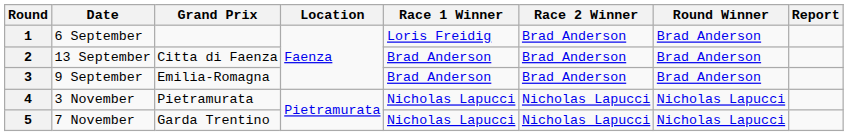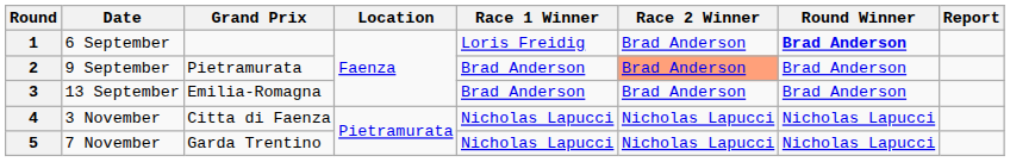 <table class="wikitable" style="font-size: 85%;">
 <tr>
 <th scope="col">Round</th>
 <th scope="col">Date</th>
 <th scope="col">Grand Prix</th>
 <th scope="col">Location</th>
 <th scope="col">Race 1 Winner</th>
 <th scope="col">Race 2 Winner</th>
 <th scope="col">Round Winner</th>
 <th scope="col">Report</th>
 </tr>
 <tr>
 <th scope="row">1</th>
 <td>6 September</td>
 <td></td>
 <td rowspan=3><a href='#'>Faenza</a></td>
 <td> <a href='#'>Loris Freidig</a></td>
 <td> <a href='#'>Brad Anderson</a></td>
-<td> <a href='#'>Brad Anderson</a></td>
+<td><strong> <a href='#'>Brad Anderson</a></strong></td>
 <td></td>
 </tr>
 <tr>
 <th scope="row">2</th>
-<td>13 September</td>
-<td> Citta di Faenza</td>
+<td>9 September</td>
+<td> Pietramurata</td>
 <td> <a href='#'>Brad Anderson</a></td>
-<td> <a href='#'>Brad Anderson</a></td>
+<td style="background: lightsalmon;"> <a href='#'>Brad Anderson</a></td>
 <td> <a href='#'>Brad Anderson</a></td>
 <td></td>
 </tr>
 <tr>
 <th scope="row">3</th>
-<td>9 September</td>
+<td>13 September</td>
 <td> Emilia-Romagna</td>
 <td> <a href='#'>Brad Anderson</a></td>
 <td> <a href='#'>Brad Anderson</a></td>
 <td> <a href='#'>Brad Anderson</a></td>
 <td></td>
 </tr>
 <tr>
 <th scope="row">4</th>
 <td>3 November</td>
-<td> Pietramurata</td>
+<td> Citta di Faenza</td>
 <td rowspan=2><a href='#'>Pietramurata</a></td>
 <td> <a href='#'>Nicholas Lapucci</a></td>
 <td> <a href='#'>Nicholas Lapucci</a></td>
 <td> <a href='#'>Nicholas Lapucci</a></td>
 <td></td>
 </tr>
 <tr>
 <th scope="row">5</th>
 <td>7 November</td>
 <td> Garda Trentino</td>
 <td> <a href='#'>Nicholas Lapucci</a></td>
 <td> <a href='#'>Nicholas Lapucci</a></td>
 <td> <a href='#'>Nicholas Lapucci</a></td>
 </tr>
 </table>
